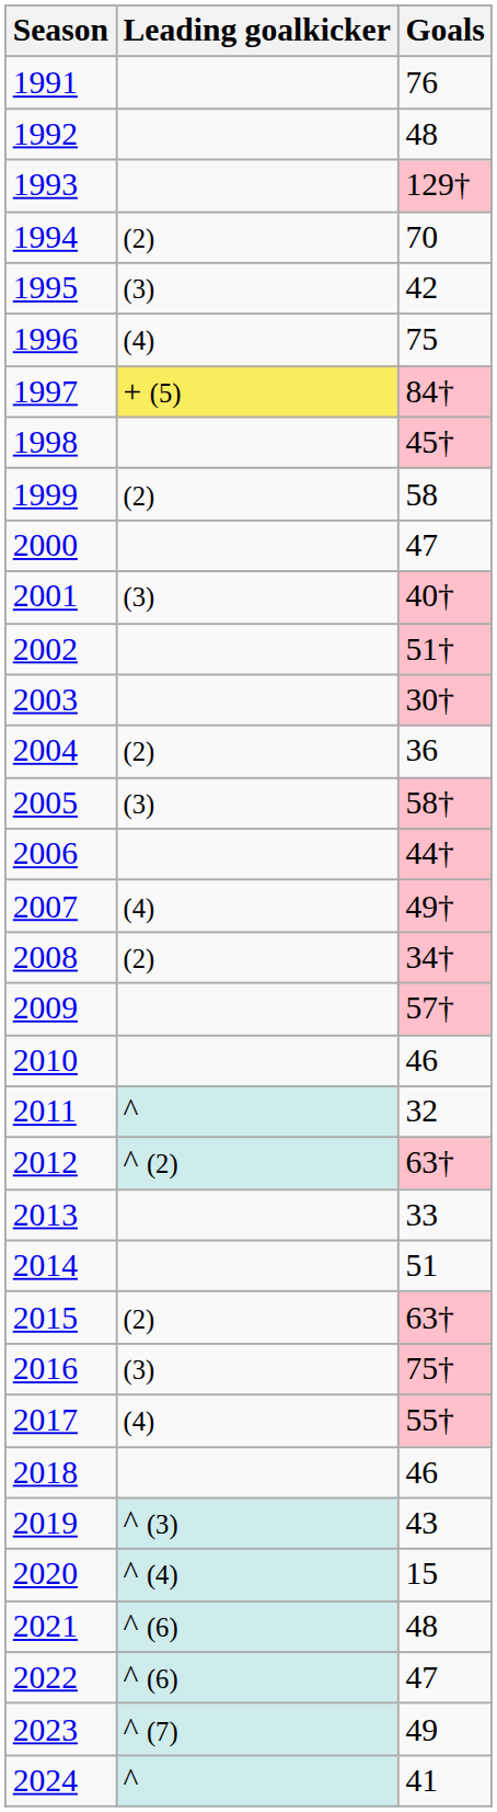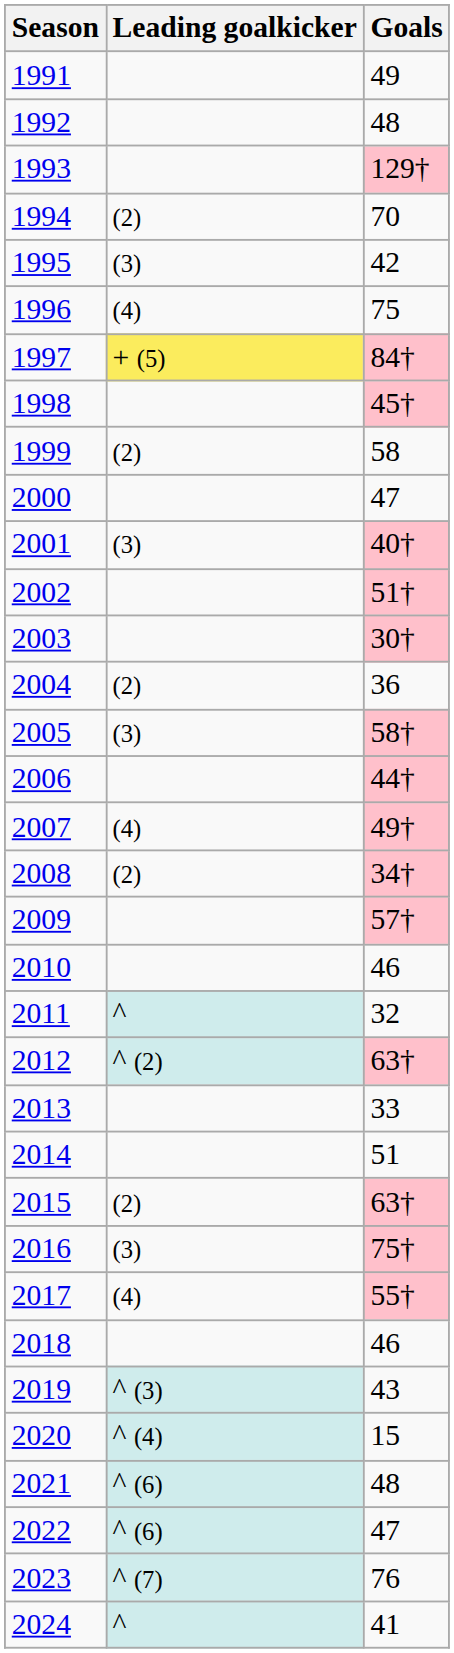 <table class="wikitable sortable">
 <tr>
 <th><strong>Season</strong></th>
 <th><strong>Leading goalkicker</strong></th>
 <th><strong>Goals</strong></th>
 </tr>
 <tr>
 <td><a href='#'>1991</a></td>
 <td></td>
-<td>76</td>
+<td>49</td>
 </tr>
 <tr>
 <td><a href='#'>1992</a></td>
 <td></td>
 <td>48</td>
 </tr>
 <tr>
 <td><a href='#'>1993</a></td>
 <td></td>
 <td align="left" bgcolor="#FFC0CB">129†</td>
 </tr>
 <tr>
 <td><a href='#'>1994</a></td>
 <td> <small>(2)</small></td>
 <td>70</td>
 </tr>
 <tr>
 <td><a href='#'>1995</a></td>
 <td> <small>(3)</small></td>
 <td>42</td>
 </tr>
 <tr>
 <td><a href='#'>1996</a></td>
 <td> <small>(4)</small></td>
 <td>75</td>
 </tr>
 <tr>
 <td align="left"><a href='#'>1997</a></td>
 <td bgcolor="#FBEC5D">+ <small>(5)</small></td>
 <td align="left" bgcolor="#FFC0CB">84†</td>
 </tr>
 <tr>
 <td><a href='#'>1998</a></td>
 <td></td>
 <td align="left" bgcolor="#FFC0CB">45†</td>
 </tr>
 <tr>
 <td><a href='#'>1999</a></td>
 <td> <small>(2)</small></td>
 <td>58</td>
 </tr>
 <tr>
 <td><a href='#'>2000</a></td>
 <td></td>
 <td>47</td>
 </tr>
 <tr>
 <td><a href='#'>2001</a></td>
 <td> <small>(3)</small></td>
 <td align="left" bgcolor="#FFC0CB">40†</td>
 </tr>
 <tr>
 <td><a href='#'>2002</a></td>
 <td></td>
 <td align="left" bgcolor="#FFC0CB">51†</td>
 </tr>
 <tr>
 <td><a href='#'>2003</a></td>
 <td></td>
 <td align="left" bgcolor="#FFC0CB">30†</td>
 </tr>
 <tr>
 <td><a href='#'>2004</a></td>
 <td> <small>(2)</small></td>
 <td>36</td>
 </tr>
 <tr>
 <td><a href='#'>2005</a></td>
 <td> <small>(3)</small></td>
 <td align="left" bgcolor="#FFC0CB">58†</td>
 </tr>
 <tr>
 <td><a href='#'>2006</a></td>
 <td></td>
 <td align="left" bgcolor="#FFC0CB">44†</td>
 </tr>
 <tr>
 <td><a href='#'>2007</a></td>
 <td> <small>(4)</small></td>
 <td align="left" bgcolor="#FFC0CB">49†</td>
 </tr>
 <tr>
 <td><a href='#'>2008</a></td>
 <td> <small>(2)</small></td>
 <td align="left" bgcolor="#FFC0CB">34†</td>
 </tr>
 <tr>
 <td><a href='#'>2009</a></td>
 <td></td>
 <td align="left" bgcolor="#FFC0CB">57†</td>
 </tr>
 <tr>
 <td><a href='#'>2010</a></td>
 <td></td>
 <td>46</td>
 </tr>
 <tr>
 <td><a href='#'>2011</a></td>
 <td style="text-align:left; background:#cfecec;">^</td>
 <td>32</td>
 </tr>
 <tr>
 <td><a href='#'>2012</a></td>
 <td style="text-align:left; background:#cfecec;">^ <small>(2)</small></td>
 <td align="left" bgcolor="#FFC0CB">63†</td>
 </tr>
 <tr>
 <td><a href='#'>2013</a></td>
 <td></td>
 <td>33</td>
 </tr>
 <tr>
 <td><a href='#'>2014</a></td>
 <td></td>
 <td>51</td>
 </tr>
 <tr>
 <td><a href='#'>2015</a></td>
 <td> <small>(2)</small></td>
 <td align="left" bgcolor="#FFC0CB">63†</td>
 </tr>
 <tr>
 <td><a href='#'>2016</a></td>
 <td> <small>(3)</small></td>
 <td align="left" bgcolor="#FFC0CB">75†</td>
 </tr>
 <tr>
 <td><a href='#'>2017</a></td>
 <td> <small>(4)</small></td>
 <td align="left" bgcolor="#FFC0CB">55†</td>
 </tr>
 <tr>
 <td><a href='#'>2018</a></td>
 <td></td>
 <td>46</td>
 </tr>
 <tr>
 <td><a href='#'>2019</a></td>
 <td style="text-align:left; background:#cfecec;">^ <small>(3)</small></td>
 <td>43</td>
 </tr>
 <tr>
 <td><a href='#'>2020</a></td>
 <td style="text-align:left; background:#cfecec;">^ <small>(4)</small></td>
 <td>15</td>
 </tr>
 <tr>
 <td><a href='#'>2021</a></td>
 <td style="text-align:left; background:#cfecec;">^ <small>(6)</small></td>
 <td>48</td>
 </tr>
 <tr>
 <td><a href='#'>2022</a></td>
 <td style="text-align:left; background:#cfecec;">^ <small>(6)</small></td>
 <td>47</td>
 </tr>
 <tr>
 <td><a href='#'>2023</a></td>
 <td style="text-align:left; background:#cfecec;">^ <small>(7)</small></td>
-<td>49</td>
+<td>76</td>
 </tr>
 <tr>
 <td><a href='#'>2024</a></td>
 <td style="text-align:left; background:#cfecec;">^</td>
 <td>41</td>
 </tr>
 </table>
